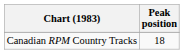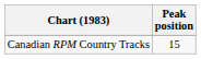 <table class="wikitable sortable">
 <tr>
 <th align="left">Chart (1983)</th>
 <th align="center">Peak<br>position</th>
 </tr>
 <tr>
 </tr>
 <tr>
 <td align="left">Canadian <em>RPM</em> Country Tracks</td>
-<td align="center">18</td>
+<td align="center">15</td>
 </tr>
 </table>
